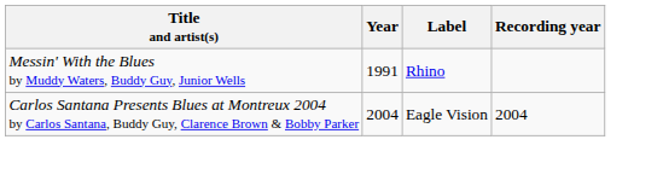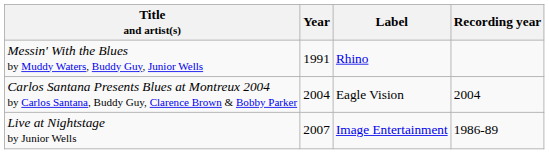 <table class="wikitable">
 <tr>
 <th>Title<br><small>and artist(s)</small></th>
 <th>Year</th>
 <th>Label</th>
 <th>Recording year</th>
 </tr>
 <tr>
 <td><em>Messin' With the Blues</em><br><small>by <a href='#'>Muddy Waters</a>, <a href='#'>Buddy Guy</a>, <a href='#'>Junior Wells</a></small></td>
 <td>1991</td>
 <td><a href='#'>Rhino</a></td>
 <td></td>
 </tr>
 <tr>
 <td><em>Carlos Santana Presents Blues at Montreux 2004</em><br><small>by <a href='#'>Carlos Santana</a>, Buddy Guy, <a href='#'>Clarence Brown</a> & <a href='#'>Bobby Parker</a></small></td>
 <td>2004</td>
 <td>Eagle Vision</td>
 <td>2004</td>
 </tr>
+<tr>
+<td><em>Live at Nightstage</em><br><small>by Junior Wells</small></td>
+<td>2007</td>
+<td><a href='#'>Image Entertainment</a></td>
+<td>1986-89</td>
+</tr>
 </table>
